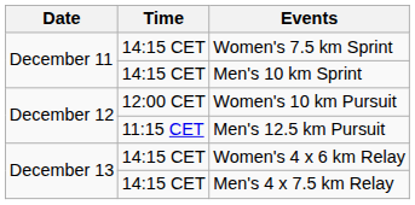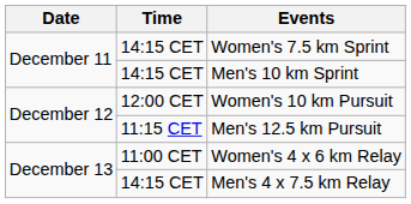 <table class="wikitable" border="1">
 <tr>
 <th>Date</th>
 <th>Time</th>
 <th>Events</th>
 </tr>
 <tr>
 <td rowspan=2>December 11</td>
 <td>14:15 CET</td>
 <td>Women's 7.5 km Sprint</td>
 </tr>
 <tr>
 <td>14:15 CET</td>
 <td>Men's 10 km Sprint</td>
 </tr>
 <tr>
 <td rowspan=2>December 12</td>
 <td>12:00 CET</td>
 <td>Women's 10 km Pursuit</td>
 </tr>
 <tr>
 <td>11:15 <a href='#'>CET</a></td>
 <td>Men's 12.5 km Pursuit</td>
 </tr>
 <tr>
 <td rowspan=2>December 13</td>
-<td>14:15 CET</td>
+<td>11:00 CET</td>
 <td>Women's 4 x 6 km Relay</td>
 </tr>
 <tr>
 <td>14:15 CET</td>
 <td>Men's 4 x 7.5 km Relay</td>
 </tr>
 </table>
